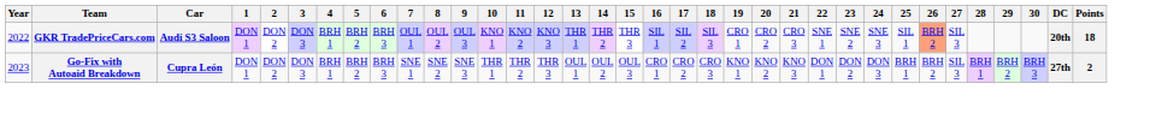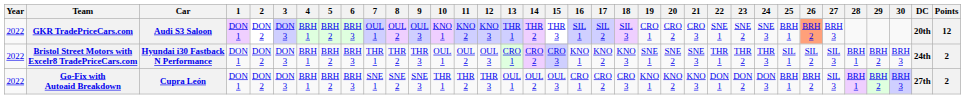 <table class="wikitable" style="text-align:center; font-size:85%">
 <tr>
 <th>Year</th>
 <th>Team</th>
 <th>Car</th>
 <th>1</th>
 <th>2</th>
 <th>3</th>
 <th>4</th>
 <th>5</th>
 <th>6</th>
 <th>7</th>
 <th>8</th>
 <th>9</th>
 <th>10</th>
 <th>11</th>
 <th>12</th>
 <th>13</th>
 <th>14</th>
 <th>15</th>
 <th>16</th>
 <th>17</th>
 <th>18</th>
 <th>19</th>
 <th>20</th>
 <th>21</th>
 <th>22</th>
 <th>23</th>
 <th>24</th>
 <th>25</th>
 <th>26</th>
 <th>27</th>
 <th>28</th>
 <th>29</th>
 <th>30</th>
 <th>DC</th>
 <th>Points</th>
 </tr>
 <tr>
 <td><a href='#'>2022</a></td>
 <th nowrap><a href='#'>GKR TradePriceCars.com</a></th>
 <th nowrap><a href='#'>Audi S3 Saloon</a></th>
 <td style="background:#EFCFFF;"><a href='#'>DON<br>1</a><br></td>
 <td style="background:#FFFFFF;"><a href='#'>DON<br>2</a><br></td>
 <td style="background:#CFCFFF;"><a href='#'>DON<br>3</a><br></td>
 <td style="background:#DFFFDF;"><a href='#'>BRH<br>1</a><br></td>
 <td style="background:#DFFFDF;"><a href='#'>BRH<br>2</a><br></td>
 <td style="background:#DFFFDF;"><a href='#'>BRH<br>3</a><br></td>
 <td style="background:#CFCFFF;"><a href='#'>OUL<br>1</a><br></td>
 <td style="background:#EFCFFF;"><a href='#'>OUL<br>2</a><br></td>
 <td style="background:#CFCFFF;"><a href='#'>OUL<br>3</a><br></td>
 <td style="background:#EFCFFF;"><a href='#'>KNO<br>1</a><br></td>
 <td style="background:#CFCFFF;"><a href='#'>KNO<br>2</a><br></td>
 <td style="background:#CFCFFF;"><a href='#'>KNO<br>3</a><br></td>
 <td style="background:#CFCFFF;"><a href='#'>THR<br>1</a><br></td>
 <td style="background:#EFCFFF;"><a href='#'>THR<br>2</a><br></td>
 <td style="background:#FFFFFF;"><a href='#'>THR<br>3</a><br></td>
 <td style="background:#CFCFFF;"><a href='#'>SIL<br>1</a><br></td>
 <td style="background:#CFCFFF;"><a href='#'>SIL<br>2</a><br></td>
 <td style="background:#EFCFFF;"><a href='#'>SIL<br>3</a><br></td>
 <td><a href='#'>CRO<br>1</a></td>
 <td><a href='#'>CRO<br>2</a></td>
 <td><a href='#'>CRO<br>3</a></td>
 <td><a href='#'>SNE<br>1</a></td>
 <td><a href='#'>SNE<br>2</a></td>
 <td><a href='#'>SNE<br>3</a></td>
-<td><a href='#'>SIL<br>1</a></td>
+<td><a href='#'>BRH<br>1</a></td>
 <td style="background: lightsalmon;"><a href='#'>BRH<br>2</a></td>
-<td><a href='#'>SIL<br>3</a></td>
+<td><a href='#'>BRH<br>3</a></td>
 <td></td>
 <td></td>
 <td></td>
 <th>20th</th>
-<th>18</th>
+<th>12</th>
 </tr>
 <tr>
-<td><a href='#'>2023</a></td>
+<td><a href='#'>2022</a></td>
+<th nowrap><a href='#'>Bristol Street Motors with<br>Excelr8 TradePriceCars.com</a></th>
+<th nowrap><a href='#'>Hyundai i30 Fastback<br>N Performance</a></th>
+<td><a href='#'>DON<br>1</a></td>
+<td><a href='#'>DON<br>2</a></td>
+<td><a href='#'>DON<br>3</a></td>
+<td><a href='#'>BRH<br>1</a></td>
+<td><a href='#'>BRH<br>2</a></td>
+<td><a href='#'>BRH<br>3</a></td>
+<td><a href='#'>THR<br>1</a></td>
+<td><a href='#'>THR<br>2</a></td>
+<td><a href='#'>THR<br>3</a></td>
+<td><a href='#'>OUL<br>1</a></td>
+<td><a href='#'>OUL<br>2</a></td>
+<td><a href='#'>OUL<br>3</a></td>
+<td style="background:#DFFFDF;"><a href='#'>CRO<br>1</a><br></td>
+<td style="background:#EFCFFF;"><a href='#'>CRO<br>2</a><br></td>
+<td style="background:#CFCFFF;"><a href='#'>CRO<br>3</a><br></td>
+<td><a href='#'>KNO<br>1</a></td>
+<td><a href='#'>KNO<br>2</a></td>
+<td><a href='#'>KNO<br>3</a></td>
+<td><a href='#'>SNE<br>1</a></td>
+<td><a href='#'>SNE<br>2</a></td>
+<td><a href='#'>SNE<br>3</a></td>
+<td><a href='#'>THR<br>1</a></td>
+<td><a href='#'>THR<br>2</a></td>
+<td><a href='#'>THR<br>3</a></td>
+<td><a href='#'>SIL<br>1</a></td>
+<td><a href='#'>SIL<br>2</a></td>
+<td><a href='#'>SIL<br>3</a></td>
+<td><a href='#'>BRH<br>1</a></td>
+<td><a href='#'>BRH<br>2</a></td>
+<td><a href='#'>BRH<br>3</a></td>
+<th>24th</th>
+<th>2</th>
+</tr>
+<tr>
+<td><a href='#'>2022</a></td>
 <th nowrap><a href='#'>Go-Fix with<br>Autoaid Breakdown</a></th>
 <th nowrap><a href='#'>Cupra León</a></th>
 <td><a href='#'>DON<br>1</a></td>
 <td><a href='#'>DON<br>2</a></td>
 <td><a href='#'>DON<br>3</a></td>
 <td><a href='#'>BRH<br>1</a></td>
 <td><a href='#'>BRH<br>2</a></td>
 <td><a href='#'>BRH<br>3</a></td>
 <td><a href='#'>SNE<br>1</a></td>
 <td><a href='#'>SNE<br>2</a></td>
 <td><a href='#'>SNE<br>3</a></td>
 <td><a href='#'>THR<br>1</a></td>
 <td><a href='#'>THR<br>2</a></td>
 <td><a href='#'>THR<br>3</a></td>
 <td><a href='#'>OUL<br>1</a></td>
 <td><a href='#'>OUL<br>2</a></td>
 <td><a href='#'>OUL<br>3</a></td>
 <td><a href='#'>CRO<br>1</a></td>
 <td><a href='#'>CRO<br>2</a></td>
 <td><a href='#'>CRO<br>3</a></td>
 <td><a href='#'>KNO<br>1</a></td>
 <td><a href='#'>KNO<br>2</a></td>
 <td><a href='#'>KNO<br>3</a></td>
 <td><a href='#'>DON<br>1</a></td>
 <td><a href='#'>DON<br>2</a></td>
 <td><a href='#'>DON<br>3</a></td>
 <td><a href='#'>BRH<br>1</a></td>
 <td><a href='#'>BRH<br>2</a></td>
 <td><a href='#'>SIL<br>3</a></td>
 <td style="background:#EFCFFF;"><a href='#'>BRH<br>1</a><br></td>
 <td style="background:#DFFFDF;"><a href='#'>BRH<br>2</a><br></td>
 <td style="background:#CFCFFF;"><a href='#'>BRH<br>3</a><br></td>
 <th>27th</th>
 <th>2</th>
 </tr>
 </table>
